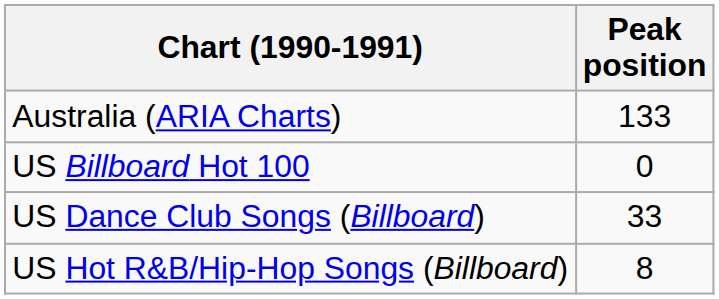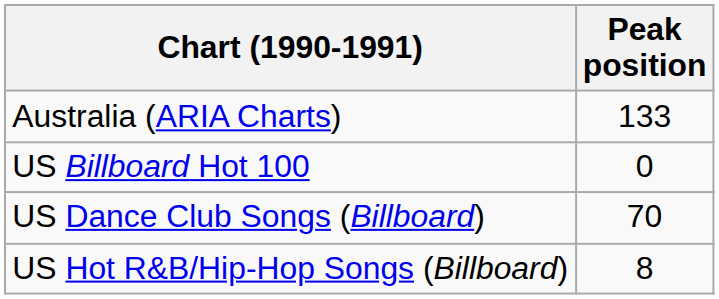 <table class="wikitable sortable">
 <tr>
 <th>Chart (1990-1991)</th>
 <th>Peak<br>position</th>
 </tr>
 <tr>
 <td>Australia (<a href='#'>ARIA Charts</a>)</td>
 <td align=center>133</td>
 </tr>
 <tr>
 <td>US <a href='#'><em>Billboard</em> Hot 100</a></td>
 <td align=center>0</td>
 </tr>
 <tr>
 <td>US <a href='#'>Dance Club Songs</a> (<em><a href='#'>Billboard</a></em>)</td>
-<td align=center>33</td>
+<td align=center>70</td>
 </tr>
 <tr>
 <td>US <a href='#'>Hot R&B/Hip-Hop Songs</a> (<em>Billboard</em>)</td>
 <td align=center>8</td>
 </tr>
 </table>
